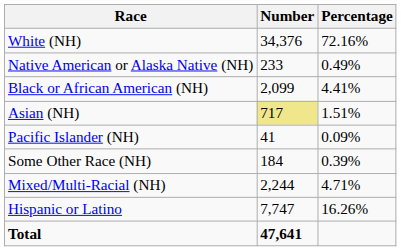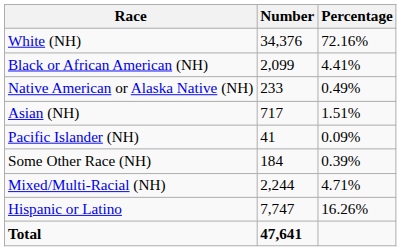 <table class="wikitable">
 <tr>
 <th>Race</th>
 <th>Number</th>
 <th>Percentage</th>
 </tr>
 <tr>
 <td><a href='#'>White</a> (NH)</td>
 <td>34,376</td>
 <td>72.16%</td>
 </tr>
 <tr>
+<td><a href='#'>Black or African American</a> (NH)</td>
+<td>2,099</td>
+<td>4.41%</td>
+</tr>
+<tr>
 <td><a href='#'>Native American</a> or <a href='#'>Alaska Native</a> (NH)</td>
 <td>233</td>
 <td>0.49%</td>
 </tr>
 <tr>
-<td><a href='#'>Black or African American</a> (NH)</td>
-<td>2,099</td>
-<td>4.41%</td>
-</tr>
-<tr>
 <td><a href='#'>Asian</a> (NH)</td>
-<td style="background: khaki;">717</td>
+<td>717</td>
 <td>1.51%</td>
 </tr>
 <tr>
 <td><a href='#'>Pacific Islander</a> (NH)</td>
 <td>41</td>
 <td>0.09%</td>
 </tr>
 <tr>
 <td>Some Other Race (NH)</td>
 <td>184</td>
 <td>0.39%</td>
 </tr>
 <tr>
 <td><a href='#'>Mixed/Multi-Racial</a> (NH)</td>
 <td>2,244</td>
 <td>4.71%</td>
 </tr>
 <tr>
 <td><a href='#'>Hispanic or Latino</a></td>
 <td>7,747</td>
 <td>16.26%</td>
 </tr>
 <tr>
 <td><strong>Total</strong></td>
 <td><strong>47,641</strong></td>
 <td></td>
 </tr>
 </table>
